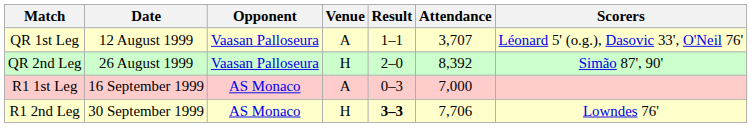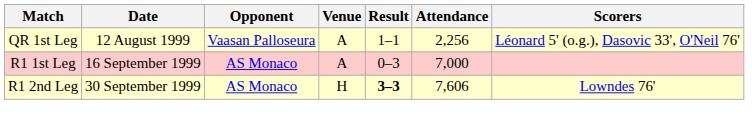 <table class="wikitable" style="font-size:100%; text-align:center">
 <tr>
 <th>Match</th>
 <th>Date</th>
 <th>Opponent</th>
 <th>Venue</th>
 <th>Result</th>
 <th>Attendance</th>
 <th>Scorers</th>
 </tr>
 <tr style="background: #FFFFCC;">
 <td>QR 1st Leg</td>
 <td>12 August 1999</td>
 <td><a href='#'>Vaasan Palloseura</a></td>
 <td>A</td>
 <td>1–1</td>
-<td>3,707</td>
+<td>2,256</td>
 <td><a href='#'>Léonard</a> 5' (o.g.), <a href='#'>Dasovic</a> 33', <a href='#'>O'Neil</a> 76'</td>
-</tr>
-<tr style="background: #CCFFCC;">
-<td>QR 2nd Leg</td>
-<td>26 August 1999</td>
-<td><a href='#'>Vaasan Palloseura</a></td>
-<td>H</td>
-<td>2–0</td>
-<td>8,392</td>
-<td><a href='#'>Simão</a> 87', 90'</td>
 </tr>
 <tr style="background: #FFCCCC;">
 <td>R1 1st Leg</td>
 <td>16 September 1999</td>
 <td><a href='#'>AS Monaco</a></td>
 <td>A</td>
 <td>0–3</td>
 <td>7,000</td>
 <td></td>
 </tr>
 <tr style="background: #FFFFCC;">
 <td>R1 2nd Leg</td>
 <td>30 September 1999</td>
 <td><a href='#'>AS Monaco</a></td>
 <td>H</td>
 <td><strong>3–3</strong></td>
-<td>7,706</td>
+<td>7,606</td>
 <td><a href='#'>Lowndes</a> 76'</td>
 </tr>
 </table>
